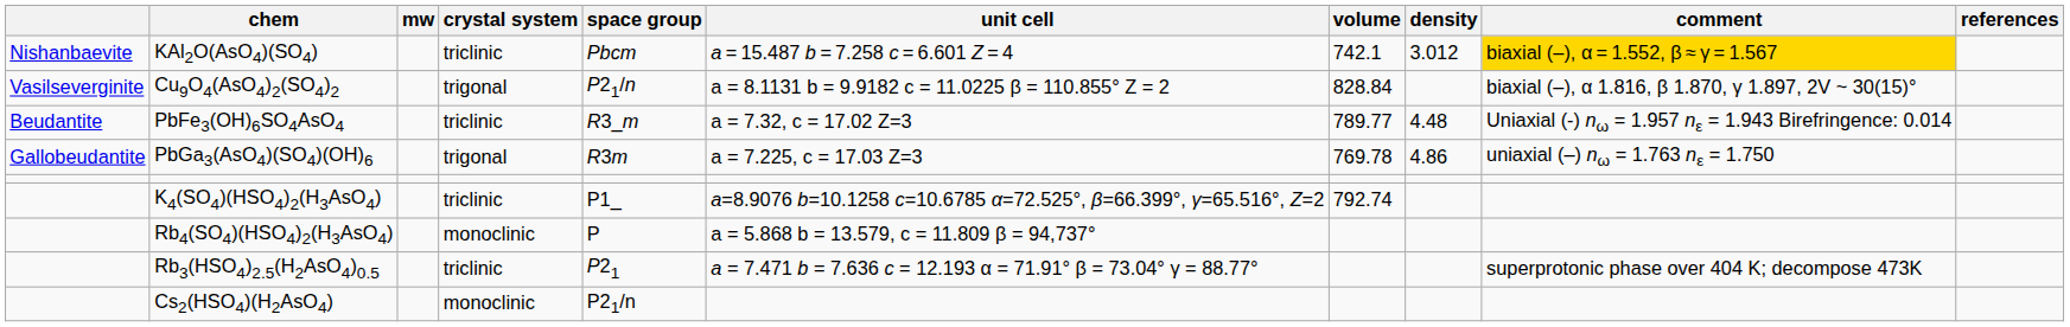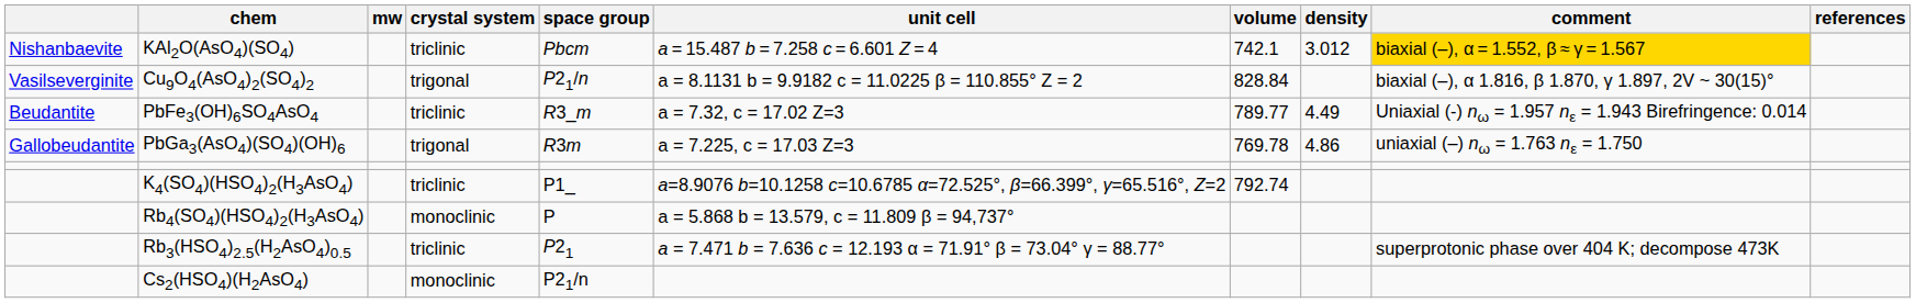 <table class="wikitable">
 <tr>
 <th></th>
 <th>chem</th>
 <th>mw</th>
 <th>crystal system</th>
 <th>space group</th>
 <th>unit cell</th>
 <th>volume</th>
 <th>density</th>
 <th>comment</th>
 <th>references</th>
 </tr>
 <tr>
 <td><a href='#'>Nishanbaevite</a></td>
 <td>KAl<sub>2</sub>O(AsO<sub>4</sub>)(SO<sub>4</sub>)</td>
 <td></td>
 <td>triclinic</td>
 <td><em>Pbcm</em></td>
 <td><em>a =</em> 15.487 <em>b =</em> 7.258 <em>c</em> = 6.601 <em>Z</em> = 4</td>
 <td>742.1</td>
 <td>3.012</td>
 <td style="background: gold;">biaxial (–), α = 1.552, β ≈ γ = 1.567</td>
 <td></td>
 </tr>
 <tr>
 <td><a href='#'>Vasilseverginite</a></td>
 <td>Cu<sub>9</sub>O<sub>4</sub>(AsO<sub>4</sub>)<sub>2</sub>(SO<sub>4</sub>)<sub>2</sub></td>
 <td></td>
 <td>trigonal</td>
 <td><em>P</em>2<sub>1</sub>/<em>n</em></td>
 <td>a = 8.1131 b = 9.9182 c = 11.0225 β = 110.855° Z = 2</td>
 <td>828.84</td>
 <td></td>
 <td>biaxial (–), α 1.816, β 1.870, γ 1.897, 2V ~ 30(15)°</td>
 <td></td>
 </tr>
 <tr>
 <td><a href='#'>Beudantite</a></td>
 <td>PbFe<sub>3</sub>(OH)<sub>6</sub>SO<sub>4</sub>AsO<sub>4</sub></td>
 <td></td>
 <td>triclinic</td>
 <td><em>R</em>3_<em>m</em></td>
 <td>a = 7.32, c = 17.02 Z=3</td>
 <td>789.77</td>
-<td>4.48</td>
+<td>4.49</td>
 <td>Uniaxial (-) <em>n</em><sub>ω</sub> = 1.957 <em>n</em><sub>ε</sub> = 1.943 Birefringence: 0.014</td>
 <td></td>
 </tr>
 <tr>
 <td><a href='#'>Gallobeudantite</a></td>
 <td>PbGa<sub>3</sub>(AsO<sub>4</sub>)(SO<sub>4</sub>)(OH)<sub>6</sub></td>
 <td></td>
 <td>trigonal</td>
 <td><em>R</em>3<em>m</em></td>
 <td>a = 7.225, c = 17.03 Z=3</td>
 <td>769.78</td>
 <td>4.86</td>
 <td>uniaxial (–) <em>n</em><sub>ω</sub> = 1.763 <em>n</em><sub>ε</sub> = 1.750</td>
 <td></td>
 </tr>
 <tr>
 <td></td>
 <td></td>
 <td></td>
 <td></td>
 <td></td>
 <td></td>
 <td></td>
 <td></td>
 <td></td>
 <td></td>
 </tr>
 <tr>
 <td></td>
 <td>K<sub>4</sub>(SO<sub>4</sub>)(HSO<sub>4</sub>)<sub>2</sub>(H<sub>3</sub>AsO<sub>4</sub>)</td>
 <td></td>
 <td>triclinic</td>
 <td>P1_</td>
 <td><em>a</em>=8.9076 <em>b</em>=10.1258 <em>c</em>=10.6785 <em>α</em>=72.525°, <em>β</em>=66.399°, <em>γ</em>=65.516°, <em>Z</em>=2</td>
 <td>792.74</td>
 <td></td>
 <td></td>
 <td></td>
 </tr>
 <tr>
 <td></td>
 <td>Rb<sub>4</sub>(SO<sub>4</sub>)(HSO<sub>4</sub>)<sub>2</sub>(H<sub>3</sub>AsO<sub>4</sub>)</td>
 <td></td>
 <td>monoclinic</td>
 <td>P</td>
 <td>a = 5.868 b = 13.579, c = 11.809 β = 94,737°</td>
 <td></td>
 <td></td>
 <td></td>
 <td></td>
 </tr>
 <tr>
 <td></td>
 <td>Rb<sub>3</sub>(HSO<sub>4</sub>)<sub>2.5</sub>(H<sub>2</sub>AsO<sub>4</sub>)<sub>0.5</sub></td>
 <td></td>
 <td>triclinic</td>
 <td><em>P</em>2<sub>1</sub></td>
 <td><em>a</em> = 7.471 <em>b</em> = 7.636 <em>c</em> = 12.193 α = 71.91° β = 73.04° γ = 88.77°</td>
 <td></td>
 <td></td>
 <td>superprotonic phase over 404 K; decompose 473K</td>
 <td></td>
 </tr>
 <tr>
 <td></td>
 <td>Cs<sub>2</sub>(HSO<sub>4</sub>)(H<sub>2</sub>AsO<sub>4</sub>)</td>
 <td></td>
 <td>monoclinic</td>
 <td>P2<sub>1</sub>/n</td>
 <td></td>
 <td></td>
 <td></td>
 <td></td>
 <td></td>
 </tr>
 </table>
